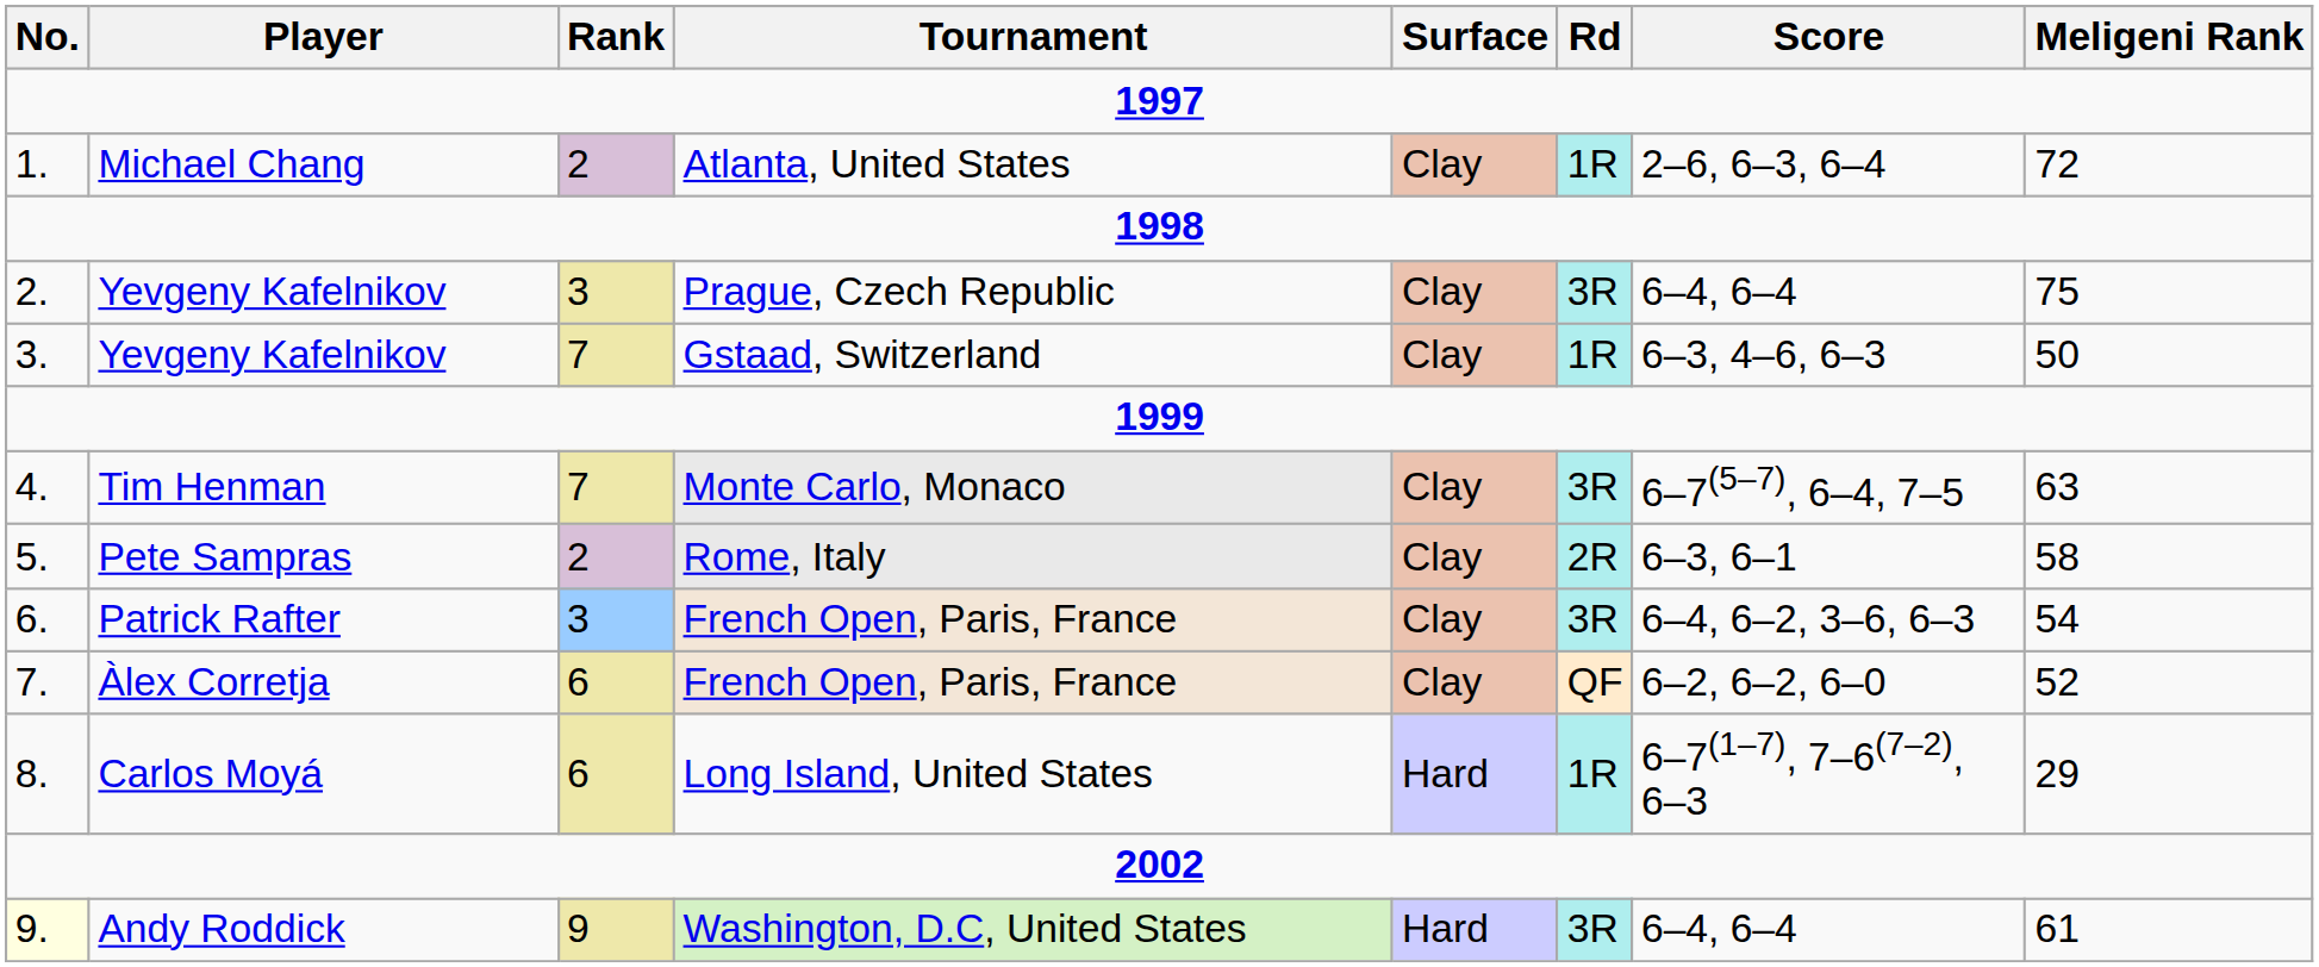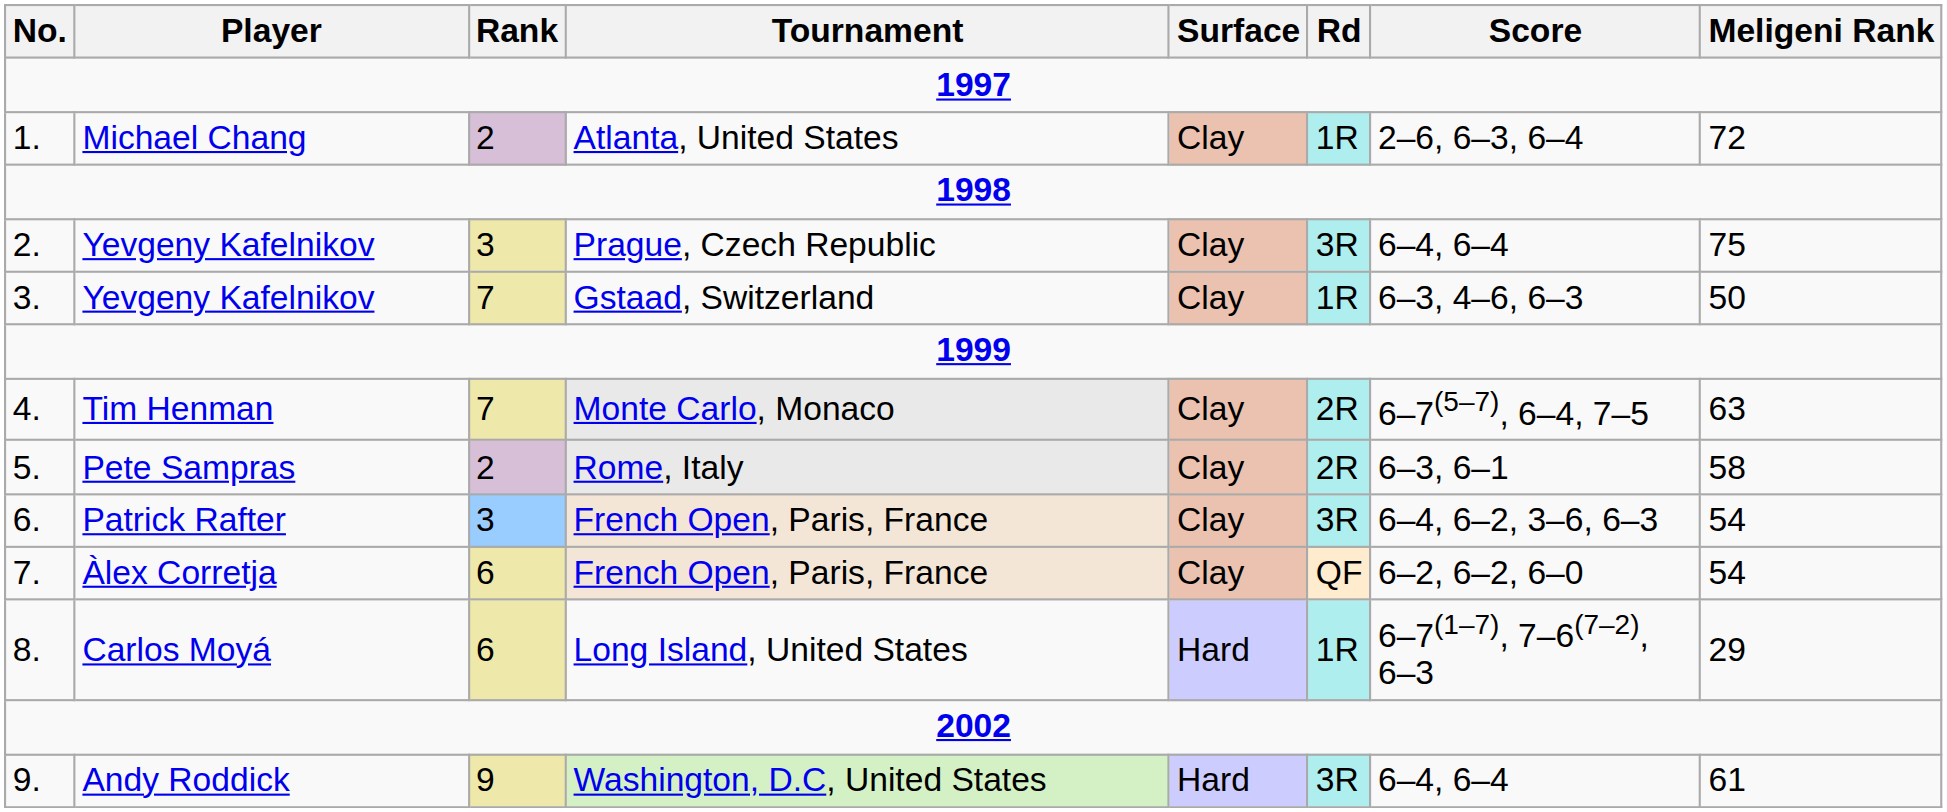 <table class="wikitable">
 <tr>
 <th>No.</th>
 <th width=180>Player</th>
 <th>Rank</th>
 <th width=280>Tournament</th>
 <th>Surface</th>
 <th>Rd</th>
 <th width=150>Score</th>
 <th>Meligeni Rank</th>
 </tr>
 <tr>
 <td colspan=8 style=text-align:center><strong><a href='#'>1997</a></strong></td>
 </tr>
 <tr>
 <td>1.</td>
 <td> <a href='#'>Michael Chang</a></td>
 <td bgcolor=thistle>2</td>
 <td><a href='#'>Atlanta</a>, United States</td>
 <td bgcolor=EBC2AF>Clay</td>
 <td bgcolor=afeeee>1R</td>
 <td>2–6, 6–3, 6–4</td>
 <td>72</td>
 </tr>
 <tr>
 <td colspan=8 style=text-align:center><strong><a href='#'>1998</a></strong></td>
 </tr>
 <tr>
 <td>2.</td>
 <td> <a href='#'>Yevgeny Kafelnikov</a></td>
 <td bgcolor=EEE8AA>3</td>
 <td><a href='#'>Prague</a>, Czech Republic</td>
 <td bgcolor=EBC2AF>Clay</td>
 <td bgcolor=afeeee>3R</td>
 <td>6–4, 6–4</td>
 <td>75</td>
 </tr>
 <tr>
 <td>3.</td>
 <td> <a href='#'>Yevgeny Kafelnikov</a></td>
 <td bgcolor=EEE8AA>7</td>
 <td><a href='#'>Gstaad</a>, Switzerland</td>
 <td bgcolor=EBC2AF>Clay</td>
 <td bgcolor=afeeee>1R</td>
 <td>6–3, 4–6, 6–3</td>
 <td>50</td>
 </tr>
 <tr>
 <td colspan=8 style=text-align:center><strong><a href='#'>1999</a></strong></td>
 </tr>
 <tr>
 <td>4.</td>
 <td> <a href='#'>Tim Henman</a></td>
 <td bgcolor=EEE8AA>7</td>
 <td bgcolor=e9e9e9><a href='#'>Monte Carlo</a>, Monaco</td>
 <td bgcolor=EBC2AF>Clay</td>
-<td bgcolor=afeeee>3R</td>
+<td bgcolor=afeeee>2R</td>
 <td>6–7<sup>(5–7)</sup>, 6–4, 7–5</td>
 <td>63</td>
 </tr>
 <tr>
 <td>5.</td>
 <td> <a href='#'>Pete Sampras</a></td>
 <td bgcolor=thistle>2</td>
 <td bgcolor=e9e9e9><a href='#'>Rome</a>, Italy</td>
 <td bgcolor=EBC2AF>Clay</td>
 <td bgcolor=afeeee>2R</td>
 <td>6–3, 6–1</td>
 <td>58</td>
 </tr>
 <tr>
 <td>6.</td>
 <td> <a href='#'>Patrick Rafter</a></td>
 <td bgcolor=99ccff>3</td>
 <td bgcolor=f3e6d7><a href='#'>French Open</a>, Paris, France</td>
 <td bgcolor=EBC2AF>Clay</td>
 <td bgcolor=afeeee>3R</td>
 <td>6–4, 6–2, 3–6, 6–3</td>
 <td>54</td>
 </tr>
 <tr>
 <td>7.</td>
 <td> <a href='#'>Àlex Corretja</a></td>
 <td bgcolor=EEE8AA>6</td>
 <td bgcolor=f3e6d7><a href='#'>French Open</a>, Paris, France</td>
 <td bgcolor=EBC2AF>Clay</td>
 <td bgcolor=ffebcd>QF</td>
 <td>6–2, 6–2, 6–0</td>
-<td>52</td>
+<td>54</td>
 </tr>
 <tr>
 <td>8.</td>
 <td> <a href='#'>Carlos Moyá</a></td>
 <td bgcolor=EEE8AA>6</td>
 <td><a href='#'>Long Island</a>, United States</td>
 <td bgcolor=CCCCFF>Hard</td>
 <td bgcolor=afeeee>1R</td>
 <td>6–7<sup>(1–7)</sup>, 7–6<sup>(7–2)</sup>, 6–3</td>
 <td>29</td>
 </tr>
 <tr>
 <td colspan=8 style=text-align:center><strong><a href='#'>2002</a></strong></td>
 </tr>
 <tr>
-<td style="background: lightyellow;">9.</td>
+<td>9.</td>
 <td> <a href='#'>Andy Roddick</a></td>
 <td bgcolor=EEE8AA>9</td>
 <td bgcolor=d4f1c5><a href='#'>Washington, D.C</a>, United States</td>
 <td bgcolor=CCCCFF>Hard</td>
 <td bgcolor=afeeee>3R</td>
 <td>6–4, 6–4</td>
 <td>61</td>
 </tr>
 </table>
